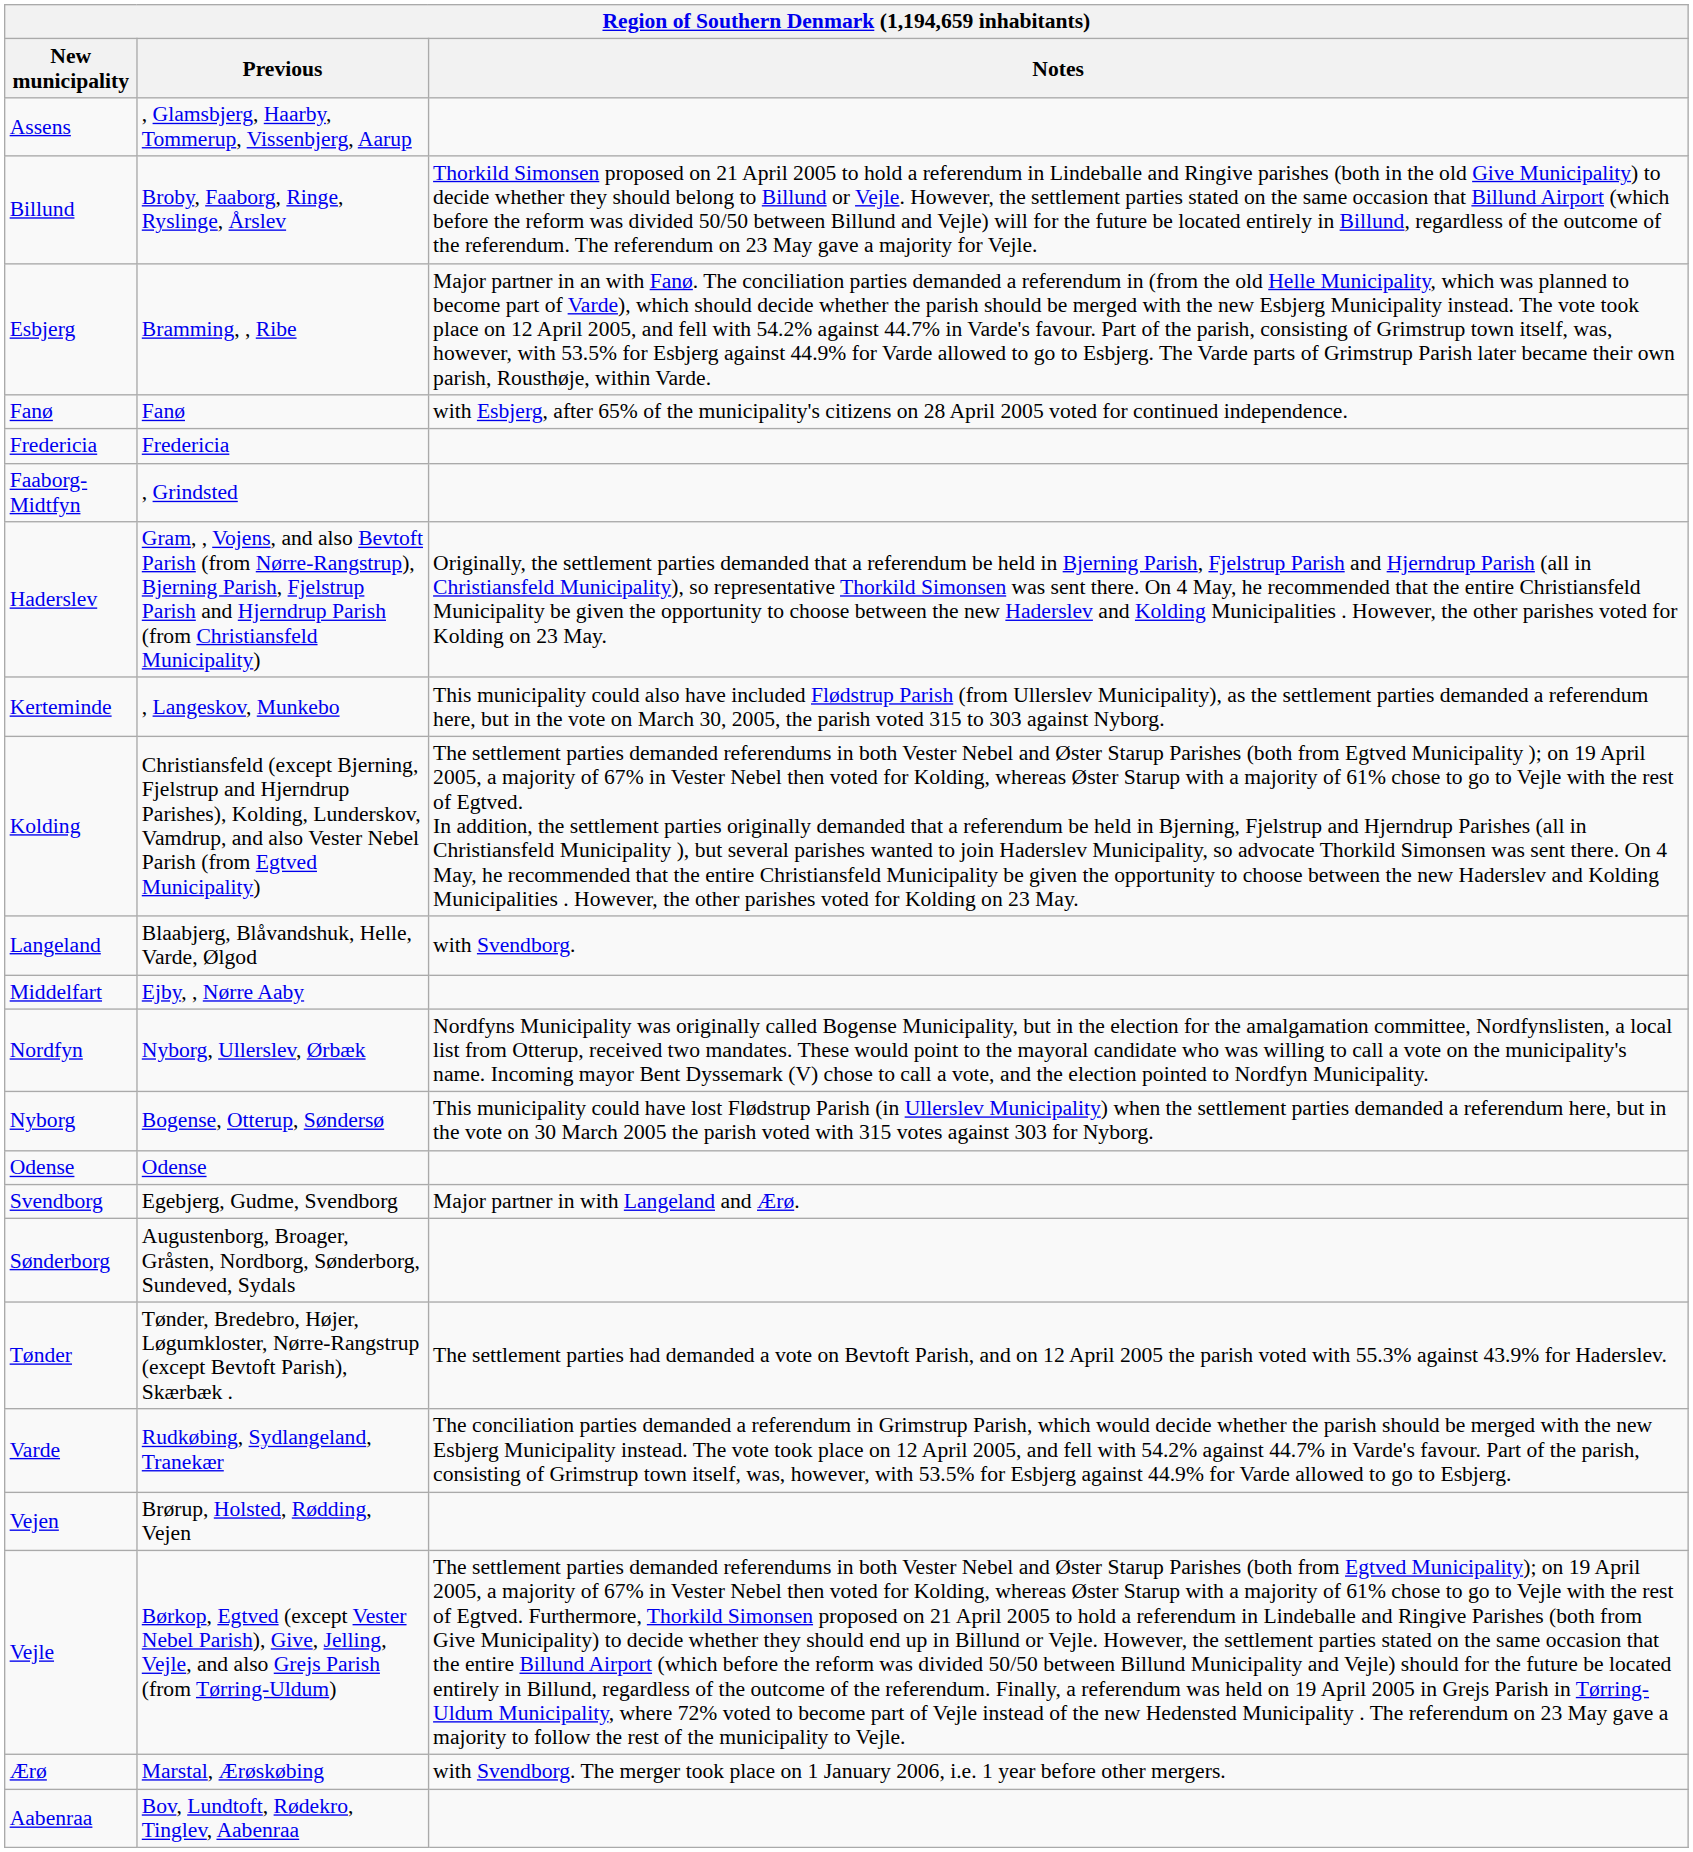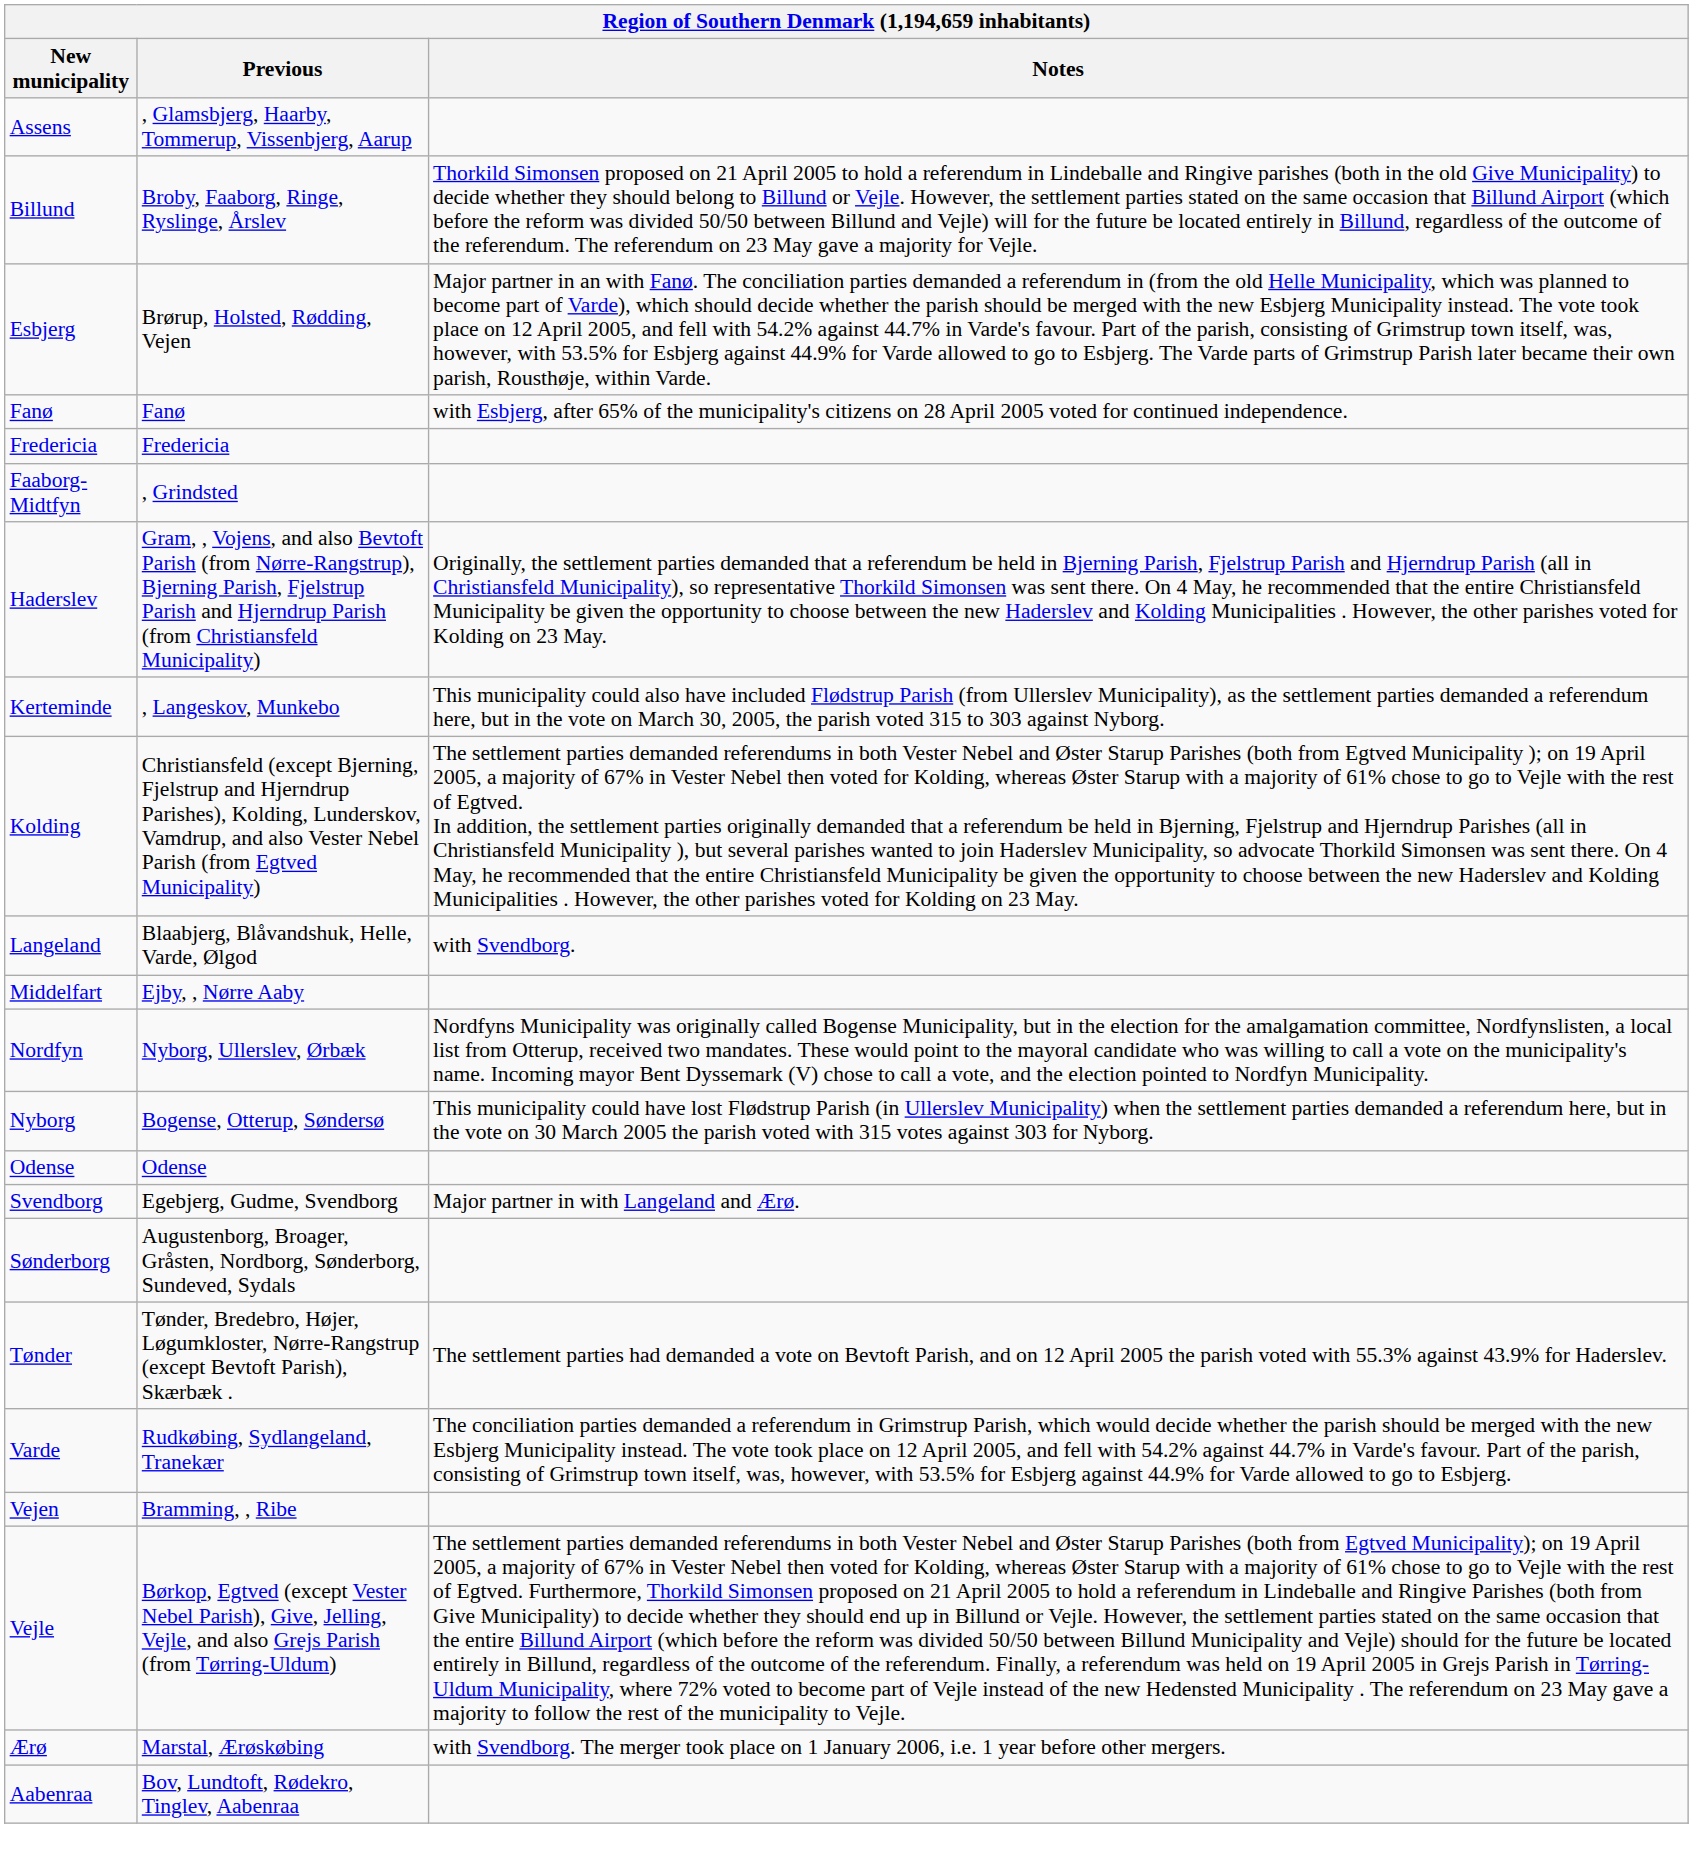 <table class="wikitable">
 <tr>
 <th colspan="3"><span><a href='#'>Region of Southern Denmark</a> (1,194,659 inhabitants)</span></th>
 </tr>
 <tr>
 <th>New municipality</th>
 <th>Previous</th>
 <th>Notes</th>
 </tr>
 <tr>
 <td><a href='#'>Assens</a></td>
 <td>, <a href='#'>Glamsbjerg</a>, <a href='#'>Haarby</a>, <a href='#'>Tommerup</a>, <a href='#'>Vissenbjerg</a>, <a href='#'>Aarup</a></td>
 <td></td>
 </tr>
 <tr>
 <td><a href='#'>Billund</a></td>
 <td><a href='#'>Broby</a>, <a href='#'>Faaborg</a>, <a href='#'>Ringe</a>, <a href='#'>Ryslinge</a>, <a href='#'>Årslev</a></td>
 <td><a href='#'>Thorkild Simonsen</a> proposed on 21 April 2005 to hold a referendum in Lindeballe and Ringive parishes (both in the old <a href='#'>Give Municipality</a>) to decide whether they should belong to <a href='#'>Billund</a> or <a href='#'>Vejle</a>. However, the settlement parties stated on the same occasion that <a href='#'>Billund Airport</a> (which before the reform was divided 50/50 between Billund and Vejle) will for the future be located entirely in <a href='#'>Billund</a>, regardless of the outcome of the referendum. The referendum on 23 May gave a majority for Vejle.</td>
 </tr>
 <tr>
 <td><a href='#'>Esbjerg</a></td>
-<td><a href='#'>Bramming</a>, , <a href='#'>Ribe</a></td>
+<td>Brørup, <a href='#'>Holsted</a>, <a href='#'>Rødding</a>, Vejen</td>
 <td>Major partner in an  with <a href='#'>Fanø</a>. The conciliation parties demanded a referendum in  (from the old <a href='#'>Helle Municipality</a>, which was planned to become part of <a href='#'>Varde</a>), which should decide whether the parish should be merged with the new Esbjerg Municipality instead. The vote took place on 12 April 2005, and fell with 54.2% against 44.7% in Varde's favour. Part of the parish, consisting of Grimstrup town itself, was, however, with 53.5% for Esbjerg against 44.9% for Varde allowed to go to Esbjerg. The Varde parts of Grimstrup Parish later became their own parish, Rousthøje, within Varde.</td>
 </tr>
 <tr>
 <td><a href='#'>Fanø</a></td>
 <td><a href='#'>Fanø</a></td>
 <td> with <a href='#'>Esbjerg</a>, after 65% of the municipality's citizens on 28 April 2005 voted for continued independence.</td>
 </tr>
 <tr>
 <td><a href='#'>Fredericia</a></td>
 <td><a href='#'>Fredericia</a></td>
 <td></td>
 </tr>
 <tr>
 <td><a href='#'>Faaborg-Midtfyn</a></td>
 <td>, <a href='#'>Grindsted</a></td>
 <td></td>
 </tr>
 <tr>
 <td><a href='#'>Haderslev</a></td>
 <td><a href='#'>Gram</a>, , <a href='#'>Vojens</a>, and also <a href='#'>Bevtoft Parish</a> (from <a href='#'>Nørre-Rangstrup</a>), <a href='#'>Bjerning Parish</a>, <a href='#'>Fjelstrup Parish</a> and <a href='#'>Hjerndrup Parish</a> (from <a href='#'>Christiansfeld Municipality</a>)</td>
 <td>Originally, the settlement parties demanded that a referendum be held in <a href='#'>Bjerning Parish</a>, <a href='#'>Fjelstrup Parish</a> and <a href='#'>Hjerndrup Parish</a> (all in <a href='#'>Christiansfeld Municipality</a>), so representative <a href='#'>Thorkild Simonsen</a> was sent there. On 4 May, he recommended that the entire Christiansfeld Municipality be given the opportunity to choose between the new <a href='#'>Haderslev</a> and <a href='#'>Kolding</a> Municipalities . However, the other parishes voted for Kolding on 23 May.</td>
 </tr>
 <tr>
 <td><a href='#'>Kerteminde</a></td>
 <td>, <a href='#'>Langeskov</a>, <a href='#'>Munkebo</a></td>
 <td>This municipality could also have included <a href='#'>Flødstrup Parish</a> (from Ullerslev Municipality), as the settlement parties demanded a referendum here, but in the vote on March 30, 2005, the parish voted 315 to 303 against Nyborg.</td>
 </tr>
 <tr>
 <td><a href='#'>Kolding</a></td>
 <td>Christiansfeld (except Bjerning, Fjelstrup and Hjerndrup Parishes), Kolding, Lunderskov, Vamdrup, and also Vester Nebel Parish (from <a href='#'>Egtved Municipality</a>)</td>
 <td>The settlement parties demanded referendums in both Vester Nebel and Øster Starup Parishes (both from Egtved Municipality ); on 19 April 2005, a majority of 67% in Vester Nebel then voted for Kolding, whereas Øster Starup with a majority of 61% chose to go to Vejle with the rest of Egtved.<br>In addition, the settlement parties originally demanded that a referendum be held in Bjerning, Fjelstrup and Hjerndrup Parishes (all in Christiansfeld Municipality ), but several parishes wanted to join Haderslev Municipality, so advocate Thorkild Simonsen was sent there. On 4 May, he recommended that the entire Christiansfeld Municipality be given the opportunity to choose between the new Haderslev and Kolding Municipalities . However, the other parishes voted for Kolding on 23 May.</td>
 </tr>
 <tr>
 <td><a href='#'>Langeland</a></td>
 <td>Blaabjerg, Blåvandshuk, Helle, Varde, Ølgod</td>
 <td> with <a href='#'>Svendborg</a>.</td>
 </tr>
 <tr>
 <td><a href='#'>Middelfart</a></td>
 <td><a href='#'>Ejby</a>, , <a href='#'>Nørre Aaby</a></td>
 <td></td>
 </tr>
 <tr>
 <td><a href='#'>Nordfyn</a></td>
 <td><a href='#'>Nyborg</a>, <a href='#'>Ullerslev</a>, <a href='#'>Ørbæk</a></td>
 <td>Nordfyns Municipality was originally called Bogense Municipality, but in the election for the amalgamation committee, Nordfynslisten, a local list from Otterup, received two mandates. These would point to the mayoral candidate who was willing to call a vote on the municipality's name. Incoming mayor Bent Dyssemark (V) chose to call a vote, and the election pointed to Nordfyn Municipality.</td>
 </tr>
 <tr>
 <td><a href='#'>Nyborg</a></td>
 <td><a href='#'>Bogense</a>, <a href='#'>Otterup</a>, <a href='#'>Søndersø</a></td>
 <td>This municipality could have lost Flødstrup Parish (in <a href='#'>Ullerslev Municipality</a>) when the settlement parties demanded a referendum here, but in the vote on 30 March 2005 the parish voted with 315 votes against 303 for Nyborg.</td>
 </tr>
 <tr>
 <td><a href='#'>Odense</a></td>
 <td><a href='#'>Odense</a></td>
 <td></td>
 </tr>
 <tr>
 <td><a href='#'>Svendborg</a></td>
 <td>Egebjerg, Gudme, Svendborg</td>
 <td>Major partner in  with <a href='#'>Langeland</a> and <a href='#'>Ærø</a>.</td>
 </tr>
 <tr>
 <td><a href='#'>Sønderborg</a></td>
 <td>Augustenborg, Broager, Gråsten, Nordborg, Sønderborg, Sundeved, Sydals</td>
 <td></td>
 </tr>
 <tr>
 <td><a href='#'>Tønder</a></td>
 <td>Tønder, Bredebro, Højer, Løgumkloster, Nørre-Rangstrup (except Bevtoft Parish), Skærbæk .</td>
 <td>The settlement parties had demanded a vote on Bevtoft Parish, and on 12 April 2005 the parish voted with 55.3% against 43.9% for Haderslev.</td>
 </tr>
 <tr>
 <td><a href='#'>Varde</a></td>
 <td><a href='#'>Rudkøbing</a>, <a href='#'>Sydlangeland</a>, <a href='#'>Tranekær</a></td>
 <td>The conciliation parties demanded a referendum in Grimstrup Parish, which would decide whether the parish should be merged with the new Esbjerg Municipality instead. The vote took place on 12 April 2005, and fell with 54.2% against 44.7% in Varde's favour. Part of the parish, consisting of Grimstrup town itself, was, however, with 53.5% for Esbjerg against 44.9% for Varde allowed to go to Esbjerg.</td>
 </tr>
 <tr>
 <td><a href='#'>Vejen</a></td>
-<td>Brørup, <a href='#'>Holsted</a>, <a href='#'>Rødding</a>, Vejen</td>
+<td><a href='#'>Bramming</a>, , <a href='#'>Ribe</a></td>
 <td></td>
 </tr>
 <tr>
 <td><a href='#'>Vejle</a></td>
 <td><a href='#'>Børkop</a>, <a href='#'>Egtved</a> (except <a href='#'>Vester Nebel Parish</a>), <a href='#'>Give</a>, <a href='#'>Jelling</a>, <a href='#'>Vejle</a>, and also <a href='#'>Grejs Parish</a> (from <a href='#'>Tørring-Uldum</a>)</td>
 <td>The settlement parties demanded referendums in both Vester Nebel and Øster Starup Parishes (both from <a href='#'>Egtved Municipality</a>); on 19 April 2005, a majority of 67% in Vester Nebel then voted for Kolding, whereas Øster Starup with a majority of 61% chose to go to Vejle with the rest of Egtved. Furthermore, <a href='#'>Thorkild Simonsen</a> proposed on 21 April 2005 to hold a referendum in Lindeballe and Ringive Parishes (both from Give Municipality) to decide whether they should end up in Billund or Vejle. However, the settlement parties stated on the same occasion that the entire <a href='#'>Billund Airport</a> (which before the reform was divided 50/50 between Billund Municipality and Vejle) should for the future be located entirely in Billund, regardless of the outcome of the referendum. Finally, a referendum was held on 19 April 2005 in Grejs Parish in <a href='#'>Tørring-Uldum Municipality</a>, where 72% voted to become part of Vejle instead of the new Hedensted Municipality . The referendum on 23 May gave a majority to follow the rest of the municipality to Vejle.</td>
 </tr>
 <tr>
 <td><a href='#'>Ærø</a></td>
 <td><a href='#'>Marstal</a>, <a href='#'>Ærøskøbing</a></td>
 <td> with <a href='#'>Svendborg</a>. The merger took place on 1 January 2006, i.e. 1 year before other mergers.</td>
 </tr>
 <tr>
 <td><a href='#'>Aabenraa</a></td>
 <td><a href='#'>Bov</a>, <a href='#'>Lundtoft</a>, <a href='#'>Rødekro</a>, <a href='#'>Tinglev</a>, <a href='#'>Aabenraa</a></td>
 <td></td>
 </tr>
 </table>
